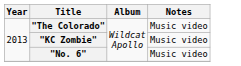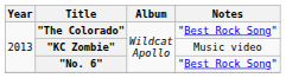 <table class="wikitable plainrowheaders" style="text-align:center;">
 <tr>
 <th scope="col" rowspan="1">Year</th>
 <th scope="col" rowspan="1">Title</th>
 <th scope="col" rowspan="1">Album</th>
 <th scope="col" rowspan="1">Notes</th>
 </tr>
 <tr>
 <td rowspan="3">2013</td>
 <th scope="row">"The Colorado"</th>
 <td rowspan="3"><em>Wildcat<br>Apollo</em></td>
-<td>Music video</td>
+<td>"<a href='#'>Best Rock Song</a>"</td>
 </tr>
 <tr>
 <th scope="row">"KC Zombie"</th>
 <td>Music video</td>
 </tr>
 <tr>
 <th scope="row">"No. 6"</th>
-<td>Music video</td>
+<td>"<a href='#'>Best Rock Song</a>"</td>
 </tr>
 <tr>
 </tr>
 </table>
